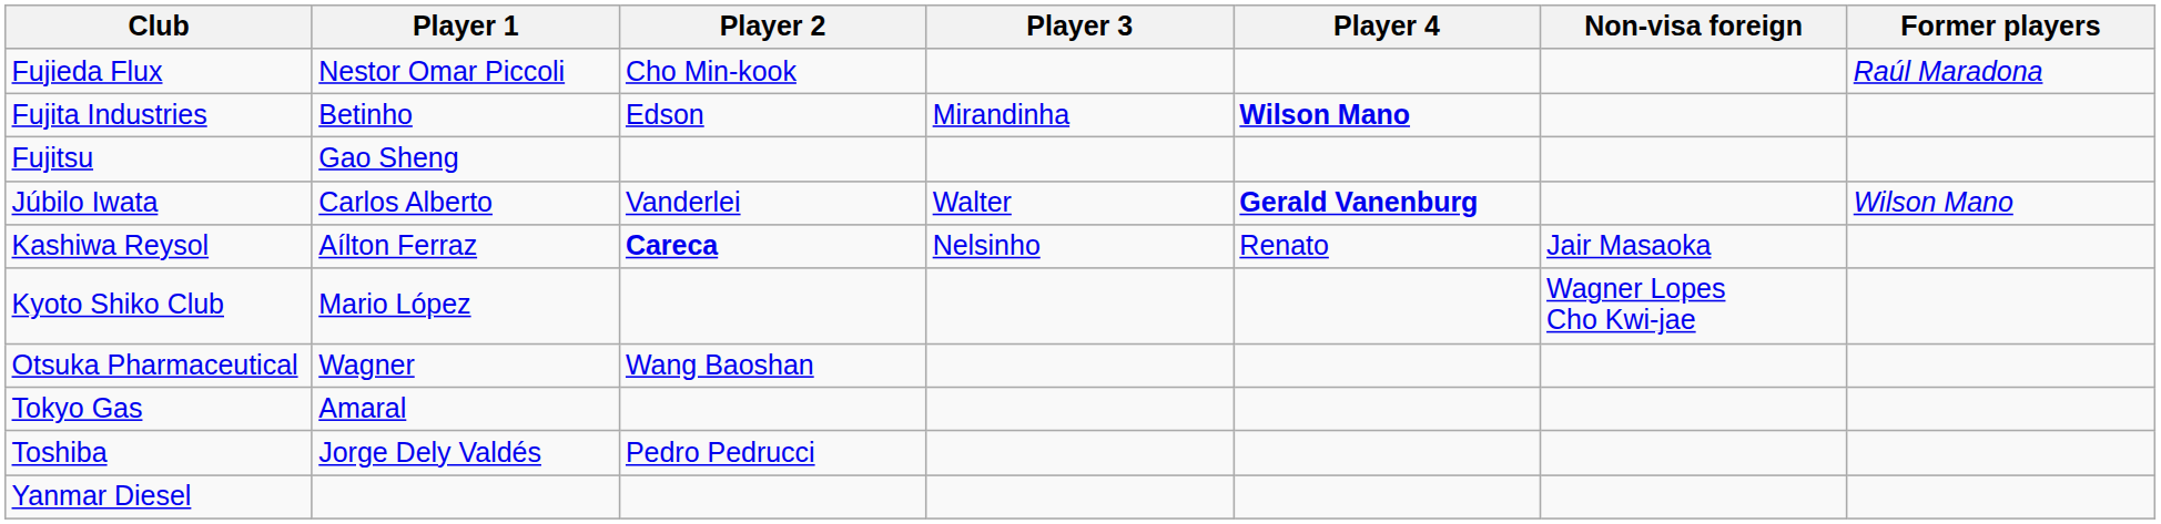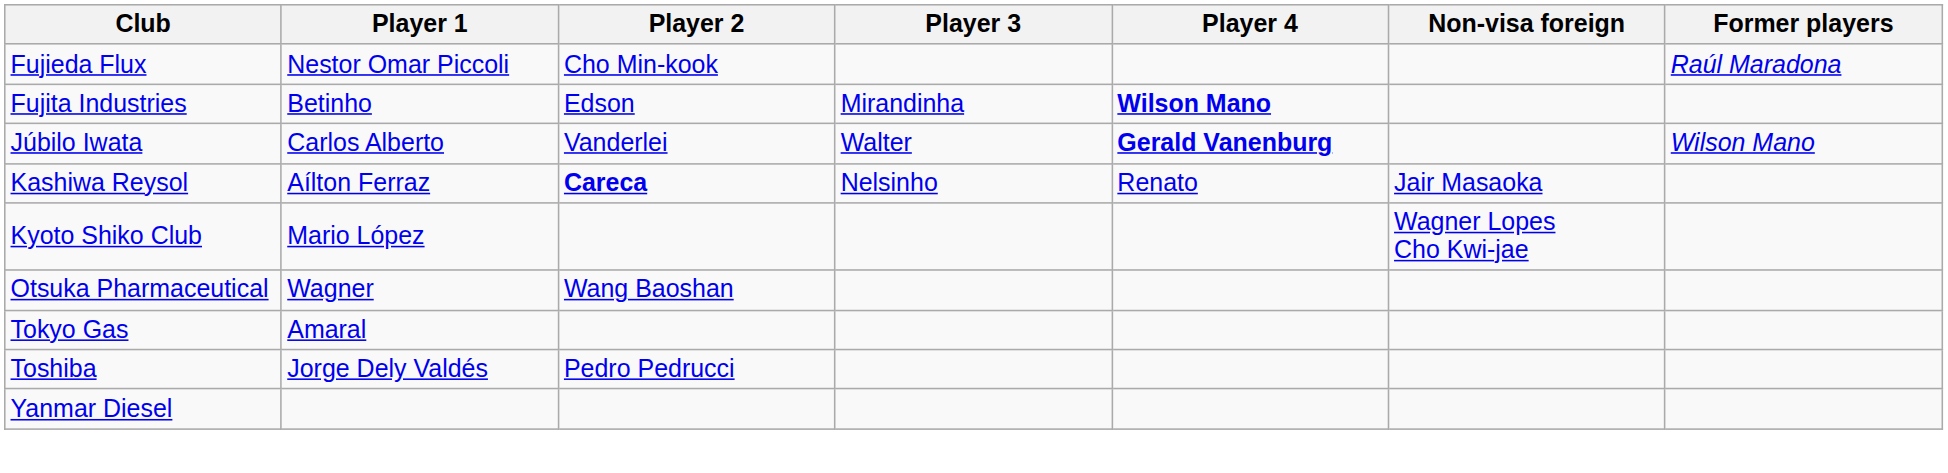 <table class="wikitable">
 <tr>
 <th width="170">Club</th>
 <th width="170">Player 1</th>
 <th width="170">Player 2</th>
 <th width="170">Player 3</th>
 <th width="170">Player 4</th>
 <th width="170">Non-visa foreign</th>
 <th width="170">Former players</th>
 </tr>
 <tr>
 <td><a href='#'>Fujieda Flux</a></td>
 <td> <a href='#'>Nestor Omar Piccoli</a></td>
 <td> <a href='#'>Cho Min-kook</a></td>
 <td></td>
 <td></td>
 <td></td>
 <td> <em><a href='#'>Raúl Maradona</a></em></td>
 </tr>
 <tr>
 <td><a href='#'>Fujita Industries</a></td>
 <td> <a href='#'>Betinho</a></td>
 <td> <a href='#'>Edson</a></td>
 <td> <a href='#'>Mirandinha</a></td>
 <td> <strong><a href='#'>Wilson Mano</a></strong></td>
-<td></td>
-<td></td>
-</tr>
-<tr>
-<td><a href='#'>Fujitsu</a></td>
-<td> <a href='#'>Gao Sheng</a></td>
-<td></td>
-<td></td>
-<td></td>
 <td></td>
 <td></td>
 </tr>
 <tr>
 <td><a href='#'>Júbilo Iwata</a></td>
 <td> <a href='#'>Carlos Alberto</a></td>
 <td> <a href='#'>Vanderlei</a></td>
 <td> <a href='#'>Walter</a></td>
 <td> <strong><a href='#'>Gerald Vanenburg</a></strong></td>
 <td></td>
 <td> <em><a href='#'>Wilson Mano</a></em></td>
 </tr>
 <tr>
 <td><a href='#'>Kashiwa Reysol</a></td>
 <td> <a href='#'>Aílton Ferraz</a></td>
 <td> <strong><a href='#'>Careca</a></strong></td>
 <td> <a href='#'>Nelsinho</a></td>
 <td> <a href='#'>Renato</a></td>
 <td> <a href='#'>Jair Masaoka</a></td>
 <td></td>
 </tr>
 <tr>
 <td><a href='#'>Kyoto Shiko Club</a></td>
 <td> <a href='#'>Mario López</a></td>
 <td></td>
 <td></td>
 <td></td>
 <td> <a href='#'>Wagner Lopes</a><br> <a href='#'>Cho Kwi-jae</a></td>
 <td></td>
 </tr>
 <tr>
 <td><a href='#'>Otsuka Pharmaceutical</a></td>
 <td> <a href='#'>Wagner</a></td>
 <td> <a href='#'>Wang Baoshan</a></td>
 <td></td>
 <td></td>
 <td></td>
 <td></td>
 </tr>
 <tr>
 <td><a href='#'>Tokyo Gas</a></td>
 <td> <a href='#'>Amaral</a></td>
 <td></td>
 <td></td>
 <td></td>
 <td></td>
 <td></td>
 </tr>
 <tr>
 <td><a href='#'>Toshiba</a></td>
 <td> <a href='#'>Jorge Dely Valdés</a></td>
 <td> <a href='#'>Pedro Pedrucci</a></td>
 <td></td>
 <td></td>
 <td></td>
 <td></td>
 </tr>
 <tr>
 <td><a href='#'>Yanmar Diesel</a></td>
 <td></td>
 <td></td>
 <td></td>
 <td></td>
 <td></td>
 <td></td>
 </tr>
 </table>
